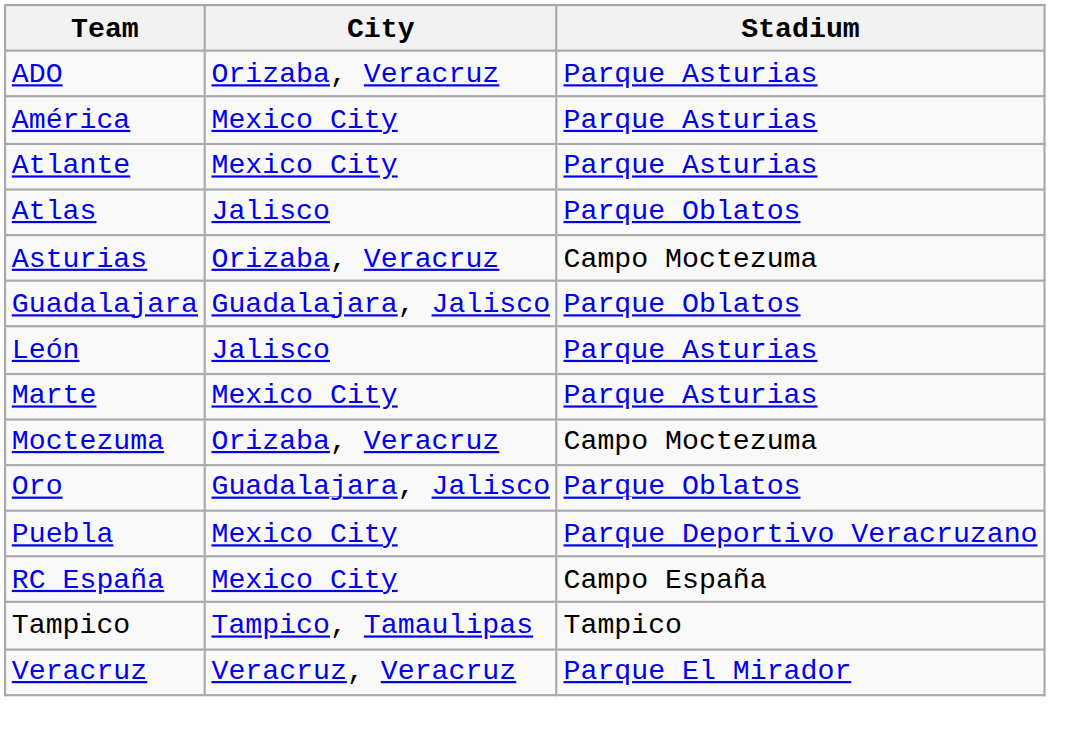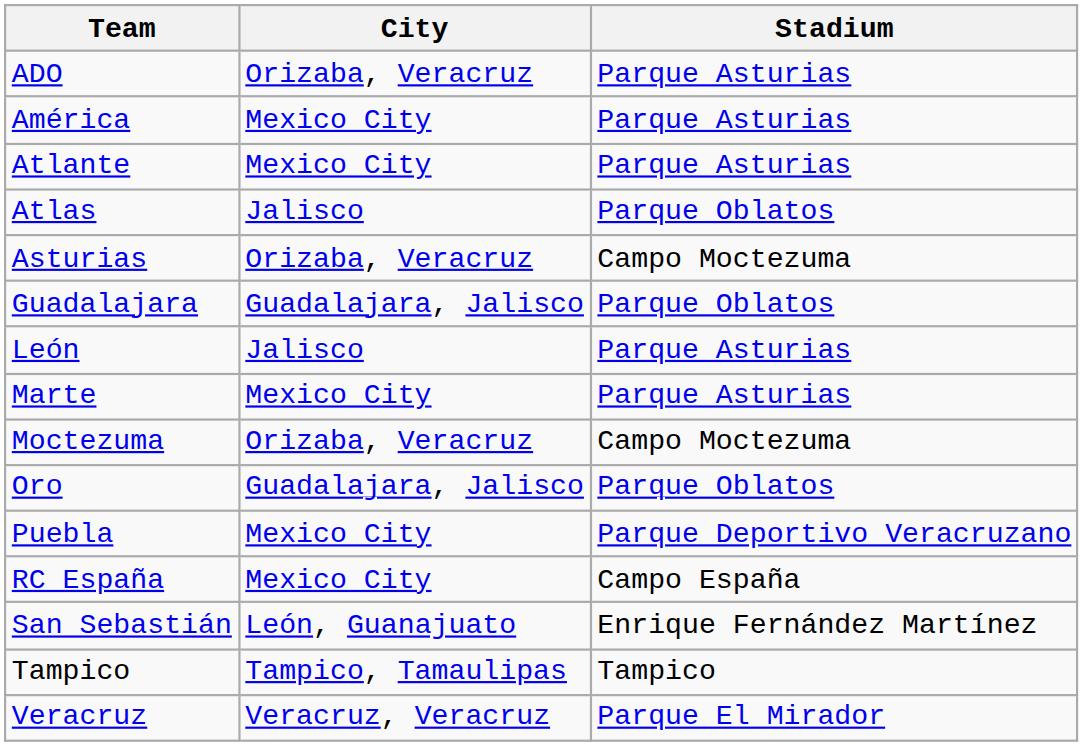 <table class="wikitable" class="toccolours sortable">
 <tr>
 <th>Team</th>
 <th>City</th>
 <th>Stadium</th>
 </tr>
 <tr>
 <td><a href='#'>ADO</a></td>
 <td><a href='#'>Orizaba</a>, <a href='#'>Veracruz</a></td>
 <td><a href='#'>Parque Asturias</a></td>
 </tr>
 <tr>
 <td><a href='#'>América</a></td>
 <td><a href='#'>Mexico City</a></td>
 <td><a href='#'>Parque Asturias</a></td>
 </tr>
 <tr>
 <td><a href='#'>Atlante</a></td>
 <td><a href='#'>Mexico City</a></td>
 <td><a href='#'>Parque Asturias</a></td>
 </tr>
 <tr>
 <td><a href='#'>Atlas</a></td>
 <td><a href='#'>Jalisco</a></td>
 <td><a href='#'>Parque Oblatos</a></td>
 </tr>
 <tr>
 <td><a href='#'>Asturias</a></td>
 <td><a href='#'>Orizaba</a>, <a href='#'>Veracruz</a></td>
 <td>Campo Moctezuma</td>
 </tr>
 <tr>
 <td><a href='#'>Guadalajara</a></td>
 <td><a href='#'>Guadalajara</a>, <a href='#'>Jalisco</a></td>
 <td><a href='#'>Parque Oblatos</a></td>
 </tr>
 <tr>
 <td><a href='#'>León</a></td>
 <td><a href='#'>Jalisco</a></td>
 <td><a href='#'>Parque Asturias</a></td>
 </tr>
 <tr>
 <td><a href='#'>Marte</a></td>
 <td><a href='#'>Mexico City</a></td>
 <td><a href='#'>Parque Asturias</a></td>
 </tr>
 <tr>
 <td><a href='#'>Moctezuma</a></td>
 <td><a href='#'>Orizaba</a>, <a href='#'>Veracruz</a></td>
 <td>Campo Moctezuma</td>
 </tr>
 <tr>
 <td><a href='#'>Oro</a></td>
 <td><a href='#'>Guadalajara</a>, <a href='#'>Jalisco</a></td>
 <td><a href='#'>Parque Oblatos</a></td>
 </tr>
 <tr>
 <td><a href='#'>Puebla</a></td>
 <td><a href='#'>Mexico City</a></td>
 <td><a href='#'>Parque Deportivo Veracruzano</a></td>
 </tr>
 <tr>
 <td><a href='#'>RC España</a></td>
 <td><a href='#'>Mexico City</a></td>
 <td>Campo España</td>
 </tr>
 <tr>
+<td><a href='#'>San Sebastián</a></td>
+<td><a href='#'>León</a>, <a href='#'>Guanajuato</a></td>
+<td>Enrique Fernández Martínez</td>
+</tr>
+<tr>
 <td>Tampico</td>
 <td><a href='#'>Tampico</a>, <a href='#'>Tamaulipas</a></td>
 <td>Tampico</td>
 </tr>
 <tr>
 <td><a href='#'>Veracruz</a></td>
 <td><a href='#'>Veracruz</a>, <a href='#'>Veracruz</a></td>
 <td><a href='#'>Parque El Mirador</a></td>
 </tr>
 </table>
